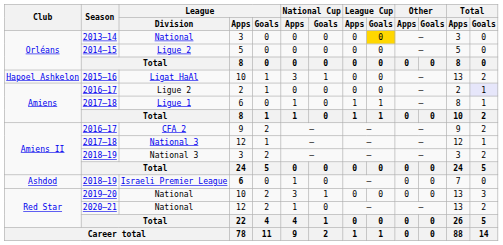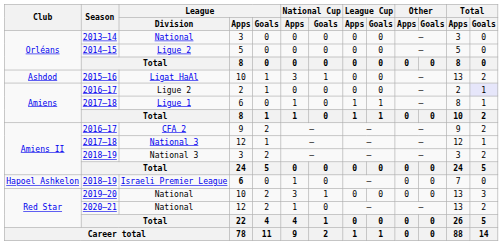 <table class=wikitable style="text-align:center">
 <tr>
 <th rowspan="2">Club</th>
 <th rowspan="2">Season</th>
 <th colspan="3">League</th>
 <th colspan="2">National Cup</th>
 <th colspan="2">League Cup</th>
 <th colspan="2">Other</th>
 <th colspan="2">Total</th>
 </tr>
 <tr>
 <th>Division</th>
 <th>Apps</th>
 <th>Goals</th>
 <th>Apps</th>
 <th>Goals</th>
 <th>Apps</th>
 <th>Goals</th>
 <th>Apps</th>
 <th>Goals</th>
 <th>Apps</th>
 <th>Goals</th>
 </tr>
 <tr>
 <td rowspan="3"><a href='#'>Orléans</a></td>
 <td><a href='#'>2013–14</a></td>
 <td><a href='#'>National</a></td>
 <td>3</td>
 <td>0</td>
 <td>0</td>
 <td>0</td>
 <td>0</td>
-<td style="background: gold;">0</td>
+<td>0</td>
 <td colspan="2">—</td>
 <td>3</td>
 <td>0</td>
 </tr>
 <tr>
 <td><a href='#'>2014–15</a></td>
 <td><a href='#'>Ligue 2</a></td>
 <td>5</td>
 <td>0</td>
 <td>0</td>
 <td>0</td>
 <td>0</td>
 <td>0</td>
 <td colspan="2">—</td>
 <td>5</td>
 <td>0</td>
 </tr>
 <tr>
 <th colspan="2">Total</th>
 <th>8</th>
 <th>0</th>
 <th>0</th>
 <th>0</th>
 <th>0</th>
 <th>0</th>
 <th>0</th>
 <th>0</th>
 <th>8</th>
 <th>0</th>
 </tr>
 <tr>
-<td><a href='#'>Hapoel Ashkelon</a></td>
+<td><a href='#'>Ashdod</a></td>
 <td><a href='#'>2015–16</a></td>
 <td><a href='#'>Ligat HaAl</a></td>
 <td>10</td>
 <td>1</td>
 <td>3</td>
 <td>1</td>
 <td>0</td>
 <td>0</td>
 <td colspan="2">—</td>
 <td>13</td>
 <td>2</td>
 </tr>
 <tr>
 <td rowspan="3"><a href='#'>Amiens</a></td>
 <td><a href='#'>2016–17</a></td>
 <td>Ligue 2</td>
 <td>2</td>
 <td>1</td>
 <td>0</td>
 <td>0</td>
 <td>0</td>
 <td>0</td>
 <td colspan="2">—</td>
 <td>2</td>
 <td style="background: lavender;">1</td>
 </tr>
 <tr>
 <td><a href='#'>2017–18</a></td>
 <td><a href='#'>Ligue 1</a></td>
 <td>6</td>
 <td>0</td>
 <td>1</td>
 <td>0</td>
 <td>1</td>
 <td>1</td>
 <td colspan="2">—</td>
 <td>8</td>
 <td>1</td>
 </tr>
 <tr>
 <th colspan="2">Total</th>
 <th>8</th>
 <th>1</th>
 <th>1</th>
 <th>0</th>
 <th>1</th>
 <th>1</th>
 <th>0</th>
 <th>0</th>
 <th>10</th>
 <th>2</th>
 </tr>
 <tr>
 <td rowspan="4"><a href='#'>Amiens II</a></td>
 <td><a href='#'>2016–17</a></td>
 <td><a href='#'>CFA 2</a></td>
 <td>9</td>
 <td>2</td>
 <td colspan="2">—</td>
 <td colspan="2">—</td>
 <td colspan="2">—</td>
 <td>9</td>
 <td>2</td>
 </tr>
 <tr>
 <td><a href='#'>2017–18</a></td>
 <td><a href='#'>National 3</a></td>
 <td>12</td>
 <td>1</td>
 <td colspan="2">—</td>
 <td colspan="2">—</td>
 <td colspan="2">—</td>
 <td>12</td>
 <td>1</td>
 </tr>
 <tr>
 <td><a href='#'>2018–19</a></td>
 <td>National 3</td>
 <td>3</td>
 <td>2</td>
 <td colspan="2">—</td>
 <td colspan="2">—</td>
 <td colspan="2">—</td>
 <td>3</td>
 <td>2</td>
 </tr>
 <tr>
 <th colspan="2">Total</th>
 <th>24</th>
 <th>5</th>
 <th>0</th>
 <th>0</th>
 <th>0</th>
 <th>0</th>
 <th>0</th>
 <th>0</th>
 <th>24</th>
 <th>5</th>
 </tr>
 <tr>
-<td><a href='#'>Ashdod</a></td>
+<td><a href='#'>Hapoel Ashkelon</a></td>
 <td><a href='#'>2018–19</a></td>
 <td><a href='#'>Israeli Premier League</a></td>
 <td><strong>6</strong></td>
 <td>0</td>
 <td>1</td>
 <td>0</td>
 <td colspan="2">—</td>
 <td>0</td>
 <td>0</td>
 <td>7</td>
 <td>0</td>
 </tr>
 <tr>
 <td rowspan="3"><a href='#'>Red Star</a></td>
 <td><a href='#'>2019–20</a></td>
 <td>National</td>
 <td>10</td>
 <td>2</td>
 <td>3</td>
 <td>1</td>
 <td>0</td>
 <td>0</td>
 <td>0</td>
 <td>0</td>
 <td>13</td>
 <td>3</td>
 </tr>
 <tr>
 <td><a href='#'>2020–21</a></td>
 <td>National</td>
 <td>12</td>
 <td>2</td>
 <td>1</td>
 <td>0</td>
 <td colspan="2">—</td>
 <td colspan="2">—</td>
 <td>13</td>
 <td>2</td>
 </tr>
 <tr>
 <th colspan="2">Total</th>
 <th>22</th>
 <th>4</th>
 <th>4</th>
 <th>1</th>
 <th>0</th>
 <th>0</th>
 <th>0</th>
 <th>0</th>
 <th>26</th>
 <th>5</th>
 </tr>
 <tr>
 <th colspan="3">Career total</th>
 <th>78</th>
 <th>11</th>
 <th>9</th>
 <th>2</th>
 <th>1</th>
 <th>1</th>
 <th>0</th>
 <th>0</th>
 <th>88</th>
 <th>14</th>
 </tr>
 </table>
